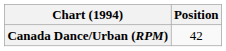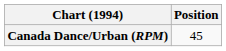 <table class="wikitable plainrowheaders" style="text-align:center">
 <tr>
 <th scope="col">Chart (1994)</th>
 <th scope="col">Position</th>
 </tr>
 <tr>
 <th scope="row">Canada Dance/Urban (<em>RPM</em>)</th>
-<td>42</td>
+<td>45</td>
 </tr>
 </table>
